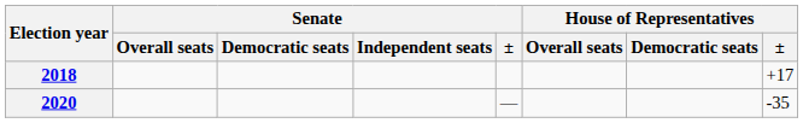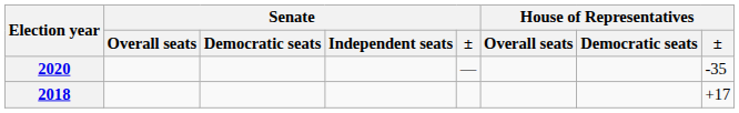 <table class=wikitable>
 <tr>
 <th rowspan="2">Election year</th>
 <th colspan="4">Senate</th>
 <th colspan="3">House of Representatives</th>
 </tr>
 <tr>
 <th>Overall seats</th>
 <th>Democratic seats</th>
 <th>Independent seats</th>
 <th>±</th>
 <th>Overall seats</th>
 <th>Democratic seats</th>
 <th>±</th>
 </tr>
 <tr>
+<th><a href='#'>2020</a></th>
+<td></td>
+<td></td>
+<td></td>
+<td>—</td>
+<td></td>
+<td></td>
+<td>-35</td>
+</tr>
+<tr>
 <th><a href='#'>2018</a></th>
 <td></td>
 <td></td>
 <td></td>
 <td></td>
 <td></td>
 <td></td>
 <td>+17</td>
 </tr>
-<tr>
-<th><a href='#'>2020</a></th>
-<td></td>
-<td></td>
-<td></td>
-<td>—</td>
-<td></td>
-<td></td>
-<td>-35</td>
-</tr>
 </table>
